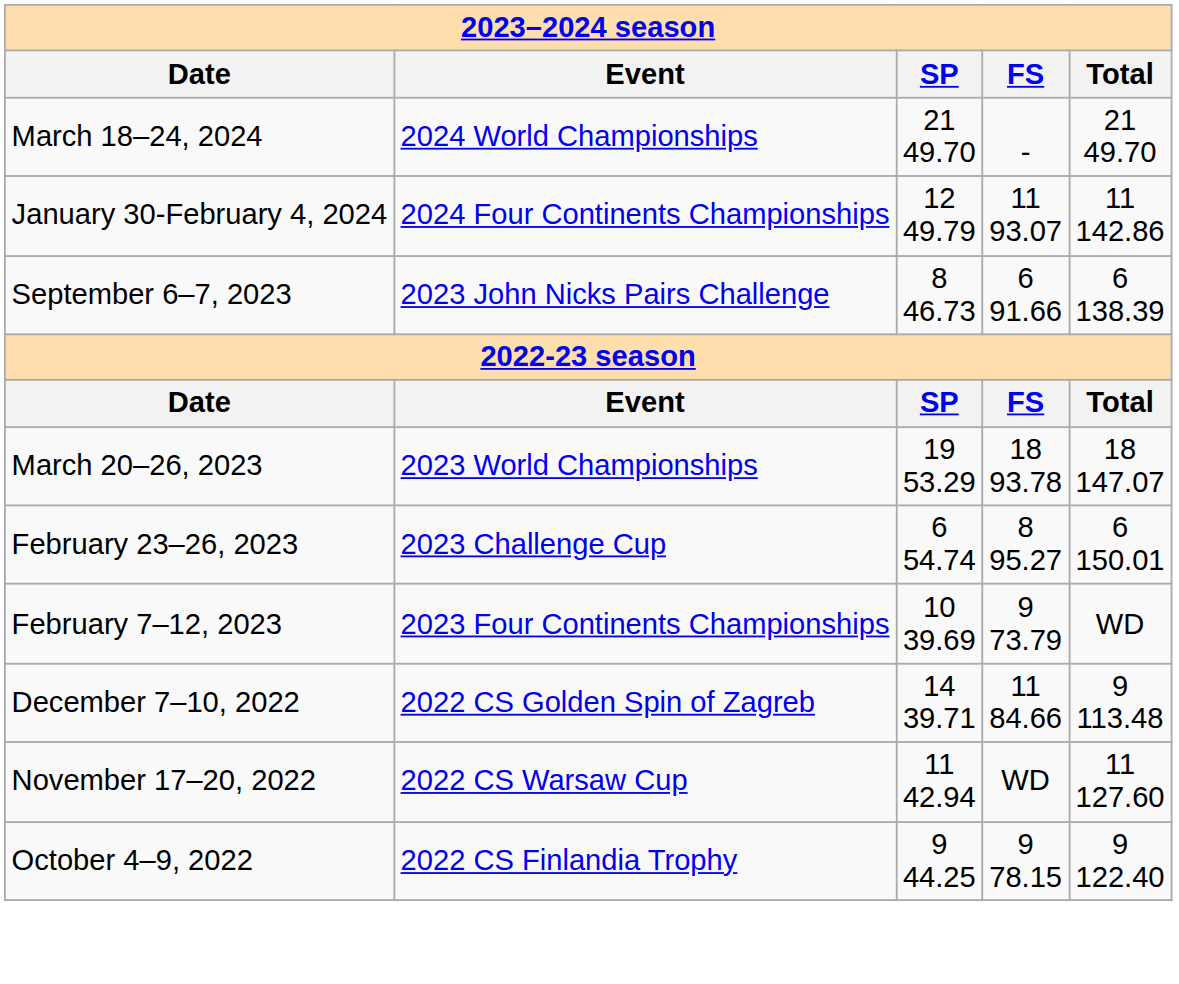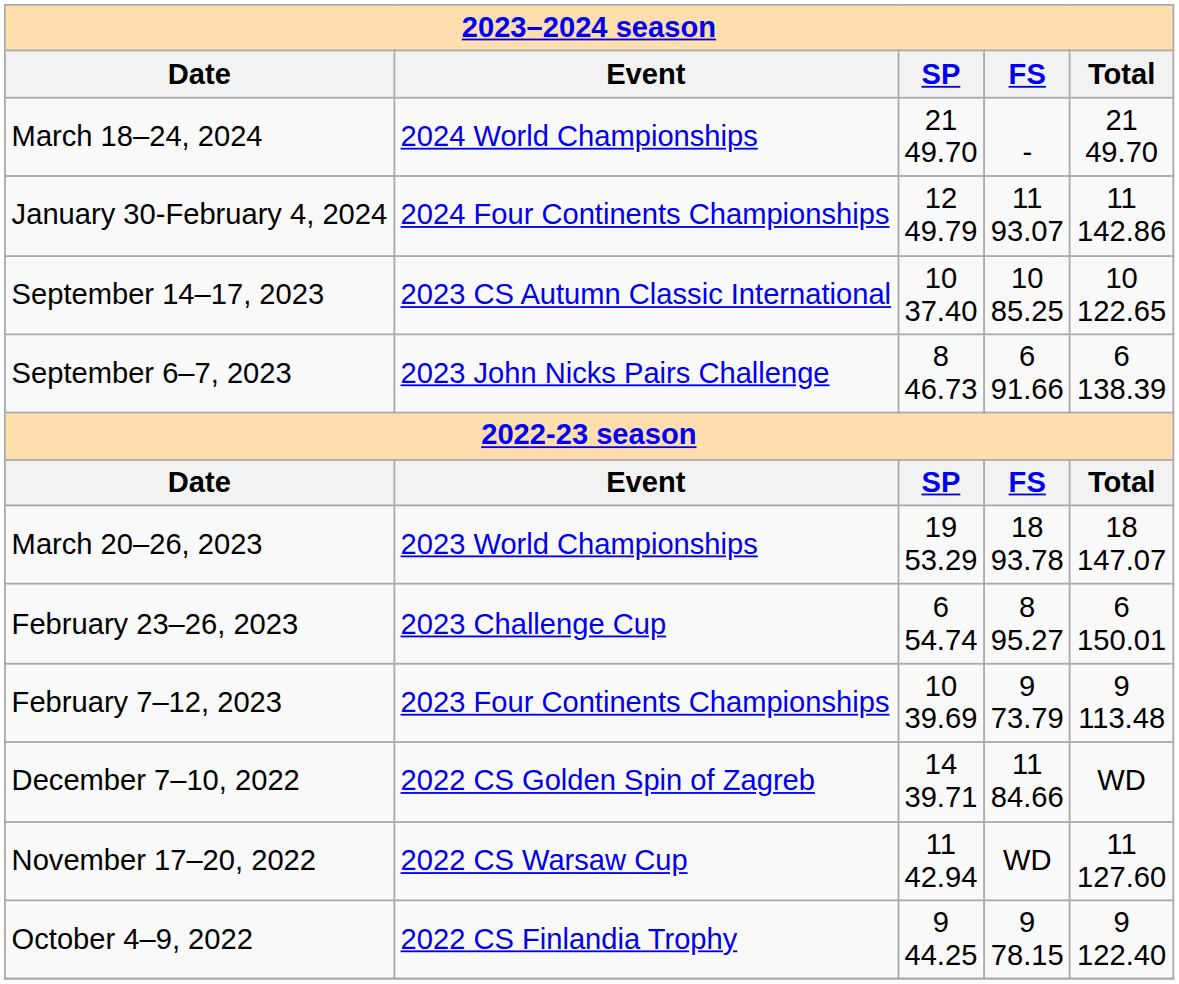 <table class="wikitable">
 <tr>
 <td style="background-color: #ffdead; " colspan=5 align=center><a href='#'><strong>2023–2024 season</strong></a></td>
 </tr>
 <tr>
 <th>Date</th>
 <th>Event</th>
 <th><a href='#'>SP</a></th>
 <th><a href='#'>FS</a></th>
 <th>Total</th>
 </tr>
 <tr>
 <td>March 18–24, 2024</td>
 <td><a href='#'>2024 World Championships</a></td>
 <td align=center>21 <br> 49.70</td>
 <td align=center><br>  -</td>
 <td align=center>21 <br> 49.70</td>
 </tr>
 <tr>
 <td>January 30-February 4, 2024</td>
 <td><a href='#'>2024 Four Continents Championships</a></td>
 <td align=center>12 <br> 49.79</td>
 <td align=center>11 <br> 93.07</td>
 <td align=center>11 <br> 142.86</td>
+</tr>
+<tr>
+<td>September 14–17, 2023</td>
+<td><a href='#'>2023 CS Autumn Classic International</a></td>
+<td align=center>10<br>37.40</td>
+<td align=center>10<br>85.25</td>
+<td align=center>10<br>122.65</td>
 </tr>
 <tr>
 <td>September 6–7, 2023</td>
 <td><a href='#'>2023 John Nicks Pairs Challenge</a></td>
 <td align=center>8 <br> 46.73</td>
 <td align=center>6 <br> 91.66</td>
 <td align=center>6 <br> 138.39</td>
 </tr>
 <tr>
 <th style="background-color: #ffdead;" colspan=5><a href='#'>2022-23 season</a></th>
 </tr>
 <tr>
 <th>Date</th>
 <th>Event</th>
 <th><a href='#'>SP</a></th>
 <th><a href='#'>FS</a></th>
 <th>Total</th>
 </tr>
 <tr>
 <td>March 20–26, 2023</td>
 <td><a href='#'>2023 World Championships</a></td>
 <td align=center>19 <br> 53.29</td>
 <td align=center>18 <br> 93.78</td>
 <td align=center>18 <br> 147.07</td>
 </tr>
 <tr>
 <td>February 23–26, 2023</td>
 <td><a href='#'>2023 Challenge Cup</a></td>
 <td align=center>6 <br> 54.74</td>
 <td align=center>8 <br> 95.27</td>
 <td align=center>6 <br> 150.01</td>
 </tr>
 <tr>
 <td>February 7–12, 2023</td>
 <td><a href='#'>2023 Four Continents Championships</a></td>
 <td align=center>10 <br> 39.69</td>
 <td align=center>9 <br> 73.79</td>
-<td align=center>WD</td>
+<td align=center>9 <br> 113.48</td>
 </tr>
 <tr>
 <td>December 7–10, 2022</td>
 <td><a href='#'>2022 CS Golden Spin of Zagreb</a></td>
 <td align=center>14 <br> 39.71</td>
 <td align=center>11 <br> 84.66</td>
-<td align=center>9 <br> 113.48</td>
+<td align=center>WD</td>
 </tr>
 <tr>
 <td>November 17–20, 2022</td>
 <td><a href='#'>2022 CS Warsaw Cup</a></td>
 <td align=center>11 <br> 42.94</td>
 <td align=center>WD</td>
 <td align=center>11 <br> 127.60</td>
 </tr>
 <tr>
 <td>October 4–9, 2022</td>
 <td><a href='#'>2022 CS Finlandia Trophy</a></td>
 <td align=center>9 <br> 44.25</td>
 <td align=center>9 <br> 78.15</td>
 <td align=center>9 <br> 122.40</td>
 </tr>
 <tr>
 </tr>
 </table>
